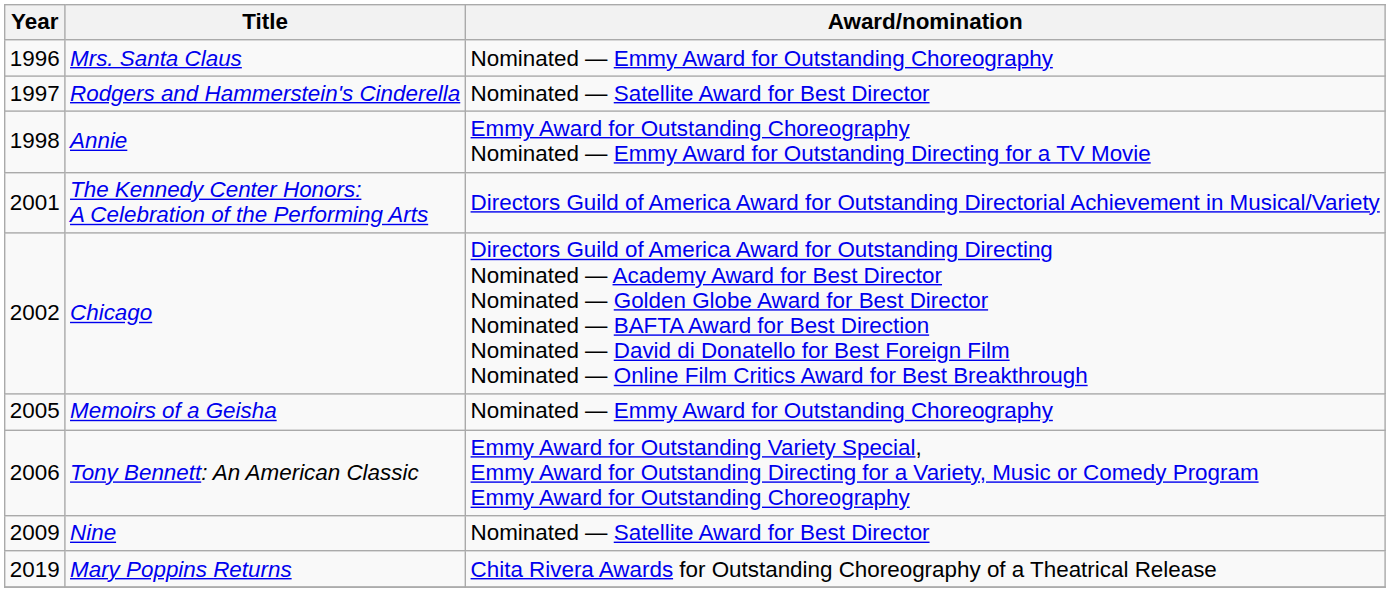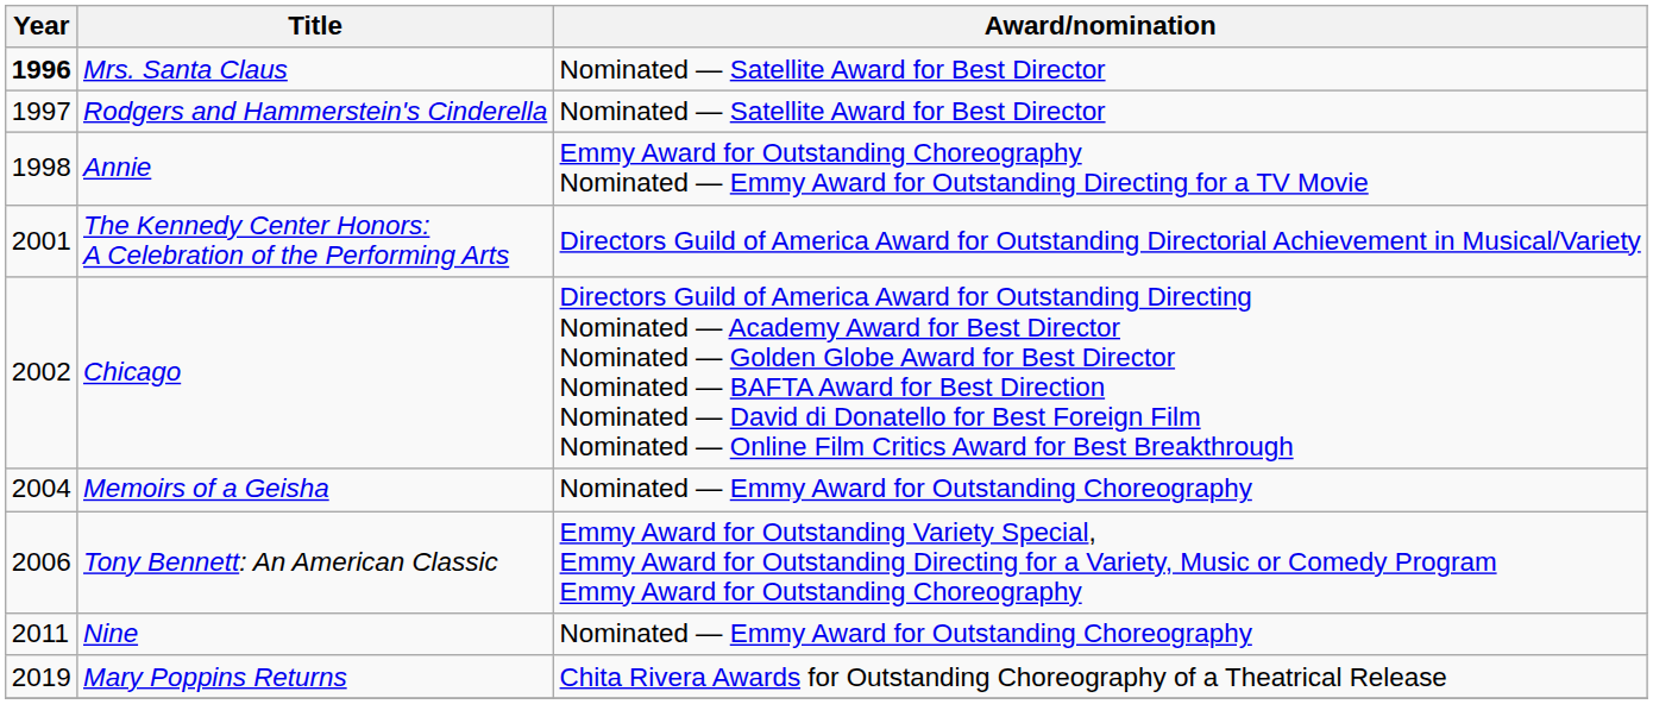 <table class="wikitable">
 <tr>
 <th>Year</th>
 <th>Title</th>
 <th>Award/nomination</th>
 </tr>
 <tr>
-<td>1996</td>
+<td><strong>1996</strong></td>
 <td><em><a href='#'>Mrs. Santa Claus</a></em></td>
-<td>Nominated — <a href='#'>Emmy Award for Outstanding Choreography</a></td>
+<td>Nominated — <a href='#'>Satellite Award for Best Director</a></td>
 </tr>
 <tr>
 <td>1997</td>
 <td><em><a href='#'>Rodgers and Hammerstein's Cinderella</a></em></td>
 <td>Nominated — <a href='#'>Satellite Award for Best Director</a></td>
 </tr>
 <tr>
 <td>1998</td>
 <td><em><a href='#'>Annie</a></em></td>
 <td><a href='#'>Emmy Award for Outstanding Choreography</a><br>Nominated — <a href='#'>Emmy Award for Outstanding Directing for a TV Movie</a></td>
 </tr>
 <tr>
 <td>2001</td>
 <td><em><a href='#'>The Kennedy Center Honors:<br> A Celebration of the Performing Arts</a></em></td>
 <td><a href='#'>Directors Guild of America Award for Outstanding Directorial Achievement in Musical/Variety</a></td>
 </tr>
 <tr>
 <td>2002</td>
 <td><em><a href='#'>Chicago</a></em></td>
 <td><a href='#'>Directors Guild of America Award for Outstanding Directing</a><br>Nominated — <a href='#'>Academy Award for Best Director</a><br>Nominated — <a href='#'>Golden Globe Award for Best Director</a><br>Nominated — <a href='#'>BAFTA Award for Best Direction</a><br>Nominated — <a href='#'>David di Donatello for Best Foreign Film</a><br>Nominated — <a href='#'>Online Film Critics Award for Best Breakthrough</a></td>
 </tr>
 <tr>
-<td>2005</td>
+<td>2004</td>
 <td><em><a href='#'>Memoirs of a Geisha</a></em></td>
 <td>Nominated — <a href='#'>Emmy Award for Outstanding Choreography</a></td>
 </tr>
 <tr>
 <td>2006</td>
 <td><em><a href='#'>Tony Bennett</a>: An American Classic</em></td>
 <td><a href='#'>Emmy Award for Outstanding Variety Special</a>,<br> <a href='#'>Emmy Award for Outstanding Directing for a Variety, Music or Comedy Program</a><br><a href='#'>Emmy Award for Outstanding Choreography</a></td>
 </tr>
 <tr>
-<td>2009</td>
+<td>2011</td>
 <td><em><a href='#'>Nine</a></em></td>
-<td>Nominated — <a href='#'>Satellite Award for Best Director</a></td>
+<td>Nominated — <a href='#'>Emmy Award for Outstanding Choreography</a></td>
 </tr>
 <tr>
 <td>2019</td>
 <td><em><a href='#'>Mary Poppins Returns</a></em></td>
 <td><a href='#'>Chita Rivera Awards</a> for Outstanding Choreography of a Theatrical Release</td>
 </tr>
 <tr>
 </tr>
 </table>
